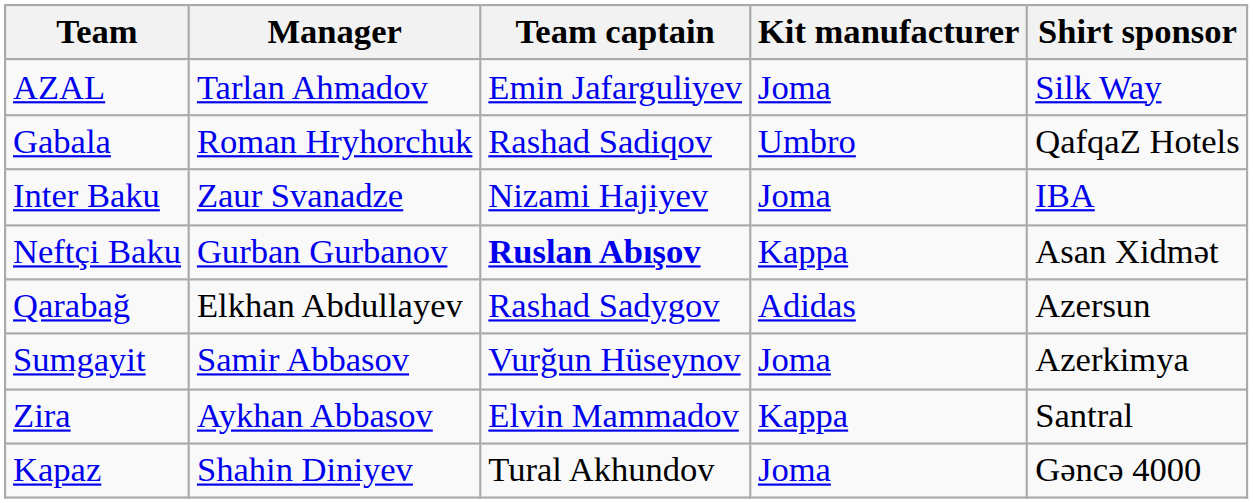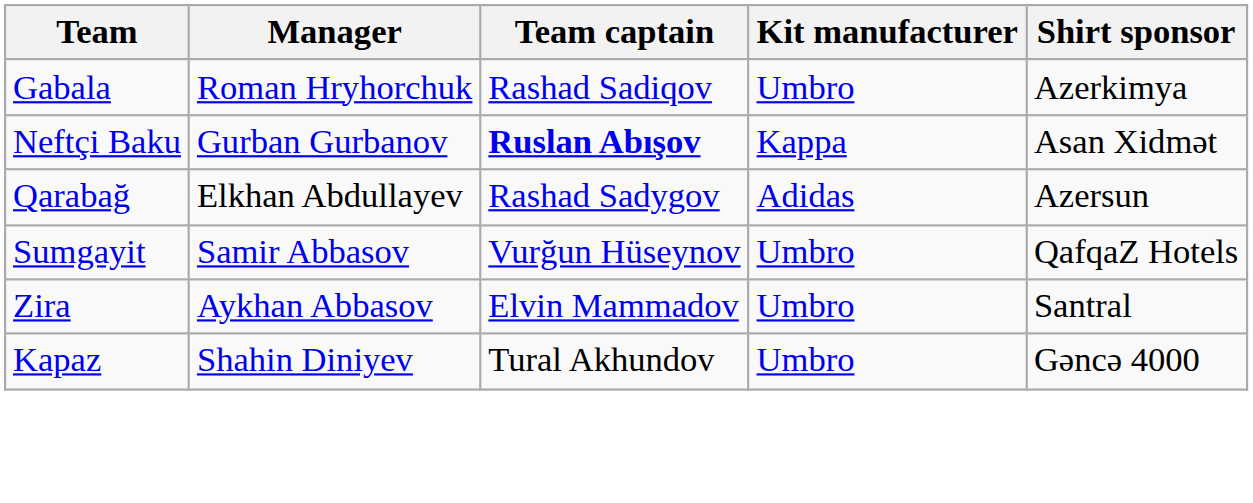 <table class="wikitable sortable">
 <tr>
 <th>Team</th>
 <th>Manager</th>
 <th>Team captain</th>
 <th>Kit manufacturer</th>
 <th>Shirt sponsor</th>
 </tr>
 <tr>
-<td><a href='#'>AZAL</a></td>
-<td> <a href='#'>Tarlan Ahmadov</a></td>
-<td> <a href='#'>Emin Jafarguliyev</a></td>
-<td><a href='#'>Joma</a></td>
-<td><a href='#'>Silk Way</a></td>
-</tr>
-<tr>
 <td><a href='#'>Gabala</a></td>
 <td> <a href='#'>Roman Hryhorchuk</a></td>
 <td> <a href='#'>Rashad Sadiqov</a></td>
 <td><a href='#'>Umbro</a></td>
-<td>QafqaZ Hotels</td>
-</tr>
-<tr>
-<td><a href='#'>Inter Baku</a></td>
-<td> <a href='#'>Zaur Svanadze</a></td>
-<td> <a href='#'>Nizami Hajiyev</a></td>
-<td><a href='#'>Joma</a></td>
-<td><a href='#'>IBA</a></td>
+<td>Azerkimya</td>
 </tr>
 <tr>
 <td><a href='#'>Neftçi Baku</a></td>
 <td> <a href='#'>Gurban Gurbanov</a></td>
 <td><strong> <a href='#'>Ruslan Abışov</a></strong></td>
 <td><a href='#'>Kappa</a></td>
 <td>Asan Xidmət</td>
 </tr>
 <tr>
 <td><a href='#'>Qarabağ</a></td>
 <td> Elkhan Abdullayev</td>
 <td> <a href='#'>Rashad Sadygov</a></td>
 <td><a href='#'>Adidas</a></td>
 <td>Azersun</td>
 </tr>
 <tr>
 <td><a href='#'>Sumgayit</a></td>
 <td> <a href='#'>Samir Abbasov</a></td>
 <td> <a href='#'>Vurğun Hüseynov</a></td>
-<td><a href='#'>Joma</a></td>
-<td>Azerkimya</td>
+<td><a href='#'>Umbro</a></td>
+<td>QafqaZ Hotels</td>
 </tr>
 <tr>
 <td><a href='#'>Zira</a></td>
 <td> <a href='#'>Aykhan Abbasov</a></td>
 <td> <a href='#'>Elvin Mammadov</a></td>
-<td><a href='#'>Kappa</a></td>
+<td><a href='#'>Umbro</a></td>
 <td>Santral</td>
 </tr>
 <tr>
 <td><a href='#'>Kapaz</a></td>
 <td> <a href='#'>Shahin Diniyev</a></td>
 <td> Tural Akhundov</td>
-<td><a href='#'>Joma</a></td>
+<td><a href='#'>Umbro</a></td>
 <td>Gəncə 4000</td>
 </tr>
 </table>
